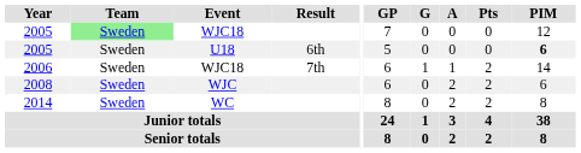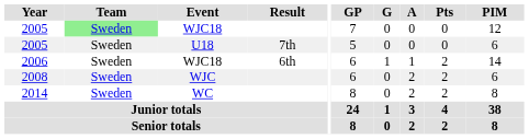 <table border="0" cellpadding="1" cellspacing="0" ID="Table3" style="text-align:center; width:40em">
 <tr ALIGN="centre" bgcolor="#e0e0e0">
 <th>Year</th>
 <th>Team</th>
 <th>Event</th>
 <th>Result</th>
 <th rowspan="99" bgcolor="#ffffff"></th>
 <th>GP</th>
 <th>G</th>
 <th>A</th>
 <th>Pts</th>
 <th>PIM</th>
 </tr>
 <tr>
 <td><a href='#'>2005</a></td>
 <td style="background: lightgreen;"><a href='#'>Sweden</a></td>
 <td><a href='#'>WJC18</a></td>
 <td></td>
 <td>7</td>
 <td>0</td>
 <td>0</td>
 <td>0</td>
 <td>12</td>
 </tr>
 <tr bgcolor="#f0f0f0">
 <td><a href='#'>2005</a></td>
 <td>Sweden</td>
 <td><a href='#'>U18</a></td>
-<td>6th</td>
+<td>7th</td>
 <td>5</td>
 <td>0</td>
 <td>0</td>
 <td>0</td>
-<td><strong>6</strong></td>
+<td>6</td>
 </tr>
 <tr>
 <td><a href='#'>2006</a></td>
 <td>Sweden</td>
 <td>WJC18</td>
-<td>7th</td>
+<td>6th</td>
 <td>6</td>
 <td>1</td>
 <td>1</td>
 <td>2</td>
 <td>14</td>
 </tr>
 <tr bgcolor="#f0f0f0">
 <td><a href='#'>2008</a></td>
 <td><a href='#'>Sweden</a></td>
 <td><a href='#'>WJC</a></td>
 <td></td>
 <td>6</td>
 <td>0</td>
 <td>2</td>
 <td>2</td>
 <td>6</td>
 </tr>
 <tr>
 <td><a href='#'>2014</a></td>
 <td><a href='#'>Sweden</a></td>
 <td><a href='#'>WC</a></td>
 <td></td>
 <td>8</td>
 <td>0</td>
 <td>2</td>
 <td>2</td>
 <td>8</td>
 </tr>
 <tr bgcolor="#e0e0e0">
 <th colspan="4">Junior totals</th>
 <th>24</th>
 <th>1</th>
 <th>3</th>
 <th>4</th>
 <th>38</th>
 </tr>
 <tr bgcolor="#e0e0e0">
 <th colspan="4">Senior totals</th>
 <th>8</th>
 <th>0</th>
 <th>2</th>
 <th>2</th>
 <th>8</th>
 </tr>
 </table>
